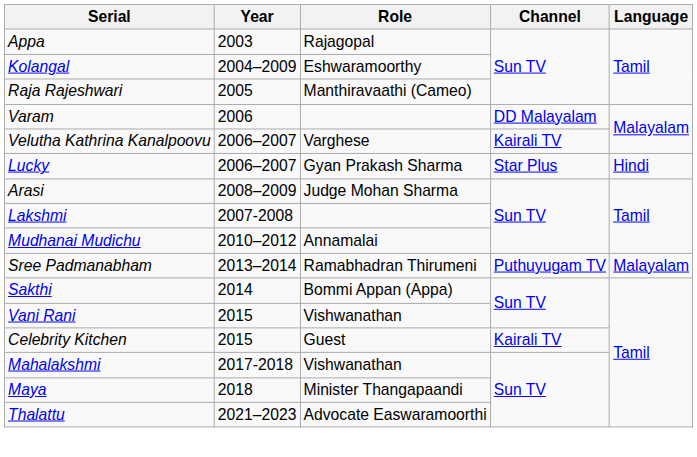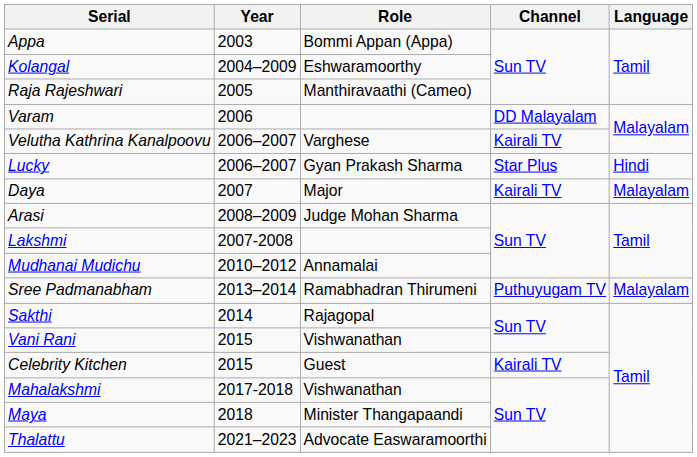 <table class="wikitable sortable">
 <tr>
 <th>Serial</th>
 <th>Year</th>
 <th>Role</th>
 <th>Channel</th>
 <th>Language</th>
 </tr>
 <tr>
 <td><em>Appa</em></td>
 <td>2003</td>
-<td>Rajagopal</td>
+<td>Bommi Appan (Appa)</td>
 <td rowspan="3"><a href='#'>Sun TV</a></td>
 <td rowspan=3><a href='#'>Tamil</a></td>
 </tr>
 <tr>
 <td><em><a href='#'>Kolangal</a></em></td>
 <td>2004–2009</td>
 <td>Eshwaramoorthy</td>
 </tr>
 <tr>
 <td><em>Raja Rajeshwari</em></td>
 <td>2005</td>
 <td>Manthiravaathi (Cameo)</td>
 </tr>
 <tr>
 <td><em>Varam</em></td>
 <td>2006</td>
 <td></td>
 <td><a href='#'>DD Malayalam</a></td>
 <td rowspan=2><a href='#'>Malayalam</a></td>
 </tr>
 <tr>
 <td><em>Velutha Kathrina Kanalpoovu</em></td>
 <td>2006–2007</td>
 <td>Varghese</td>
 <td><a href='#'>Kairali TV</a></td>
 </tr>
 <tr>
 <td><em><a href='#'>Lucky</a></em></td>
 <td>2006–2007</td>
 <td>Gyan Prakash Sharma</td>
 <td><a href='#'>Star Plus</a></td>
 <td><a href='#'>Hindi</a></td>
 </tr>
 <tr>
+<td><em>Daya</em></td>
+<td>2007</td>
+<td>Major</td>
+<td><a href='#'>Kairali TV</a></td>
+<td><a href='#'>Malayalam</a></td>
+</tr>
+<tr>
 <td><em>Arasi</em></td>
 <td>2008–2009</td>
 <td>Judge Mohan Sharma</td>
 <td rowspan=3><a href='#'>Sun TV</a></td>
 <td rowspan=3><a href='#'>Tamil</a></td>
 </tr>
 <tr>
 <td><em><a href='#'>Lakshmi</a></em></td>
 <td>2007-2008</td>
 <td></td>
 </tr>
 <tr>
 <td><em><a href='#'>Mudhanai Mudichu</a></em></td>
 <td>2010–2012</td>
 <td>Annamalai</td>
 </tr>
 <tr>
 <td><em>Sree Padmanabham</em></td>
 <td>2013–2014</td>
 <td>Ramabhadran Thirumeni</td>
 <td><a href='#'>Puthuyugam TV</a></td>
 <td><a href='#'>Malayalam</a></td>
 </tr>
 <tr>
 <td><em><a href='#'>Sakthi</a></em></td>
 <td>2014</td>
-<td>Bommi Appan (Appa)</td>
+<td>Rajagopal</td>
 <td rowspan=2><a href='#'>Sun TV</a></td>
 <td rowspan=7><a href='#'>Tamil</a></td>
 </tr>
 <tr>
 <td><em><a href='#'>Vani Rani</a></em></td>
 <td>2015</td>
 <td>Vishwanathan</td>
 </tr>
 <tr>
 <td><em>Celebrity Kitchen</em></td>
 <td>2015</td>
 <td>Guest</td>
 <td><a href='#'>Kairali TV</a></td>
 </tr>
 <tr>
 <td><em><a href='#'>Mahalakshmi</a></em></td>
 <td>2017-2018</td>
 <td>Vishwanathan</td>
 <td rowspan=4><a href='#'>Sun TV</a></td>
 </tr>
 <tr>
 <td><em><a href='#'>Maya</a></em></td>
 <td>2018</td>
 <td>Minister Thangapaandi</td>
 </tr>
 <tr>
 <td><em><a href='#'>Thalattu</a></em></td>
 <td>2021–2023</td>
 <td>Advocate Easwaramoorthi</td>
 </tr>
 </table>
